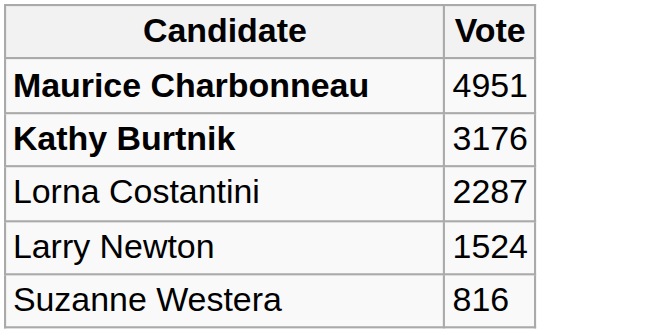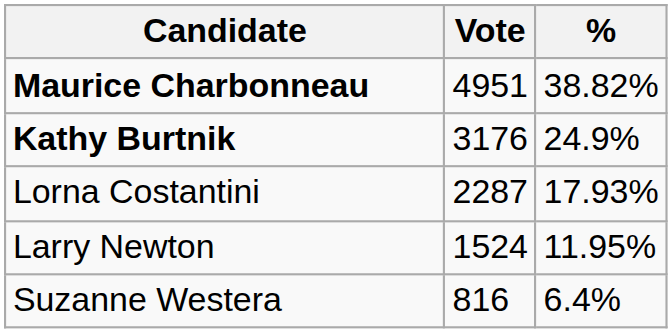 <table class="wikitable">
 <tr>
 <th bgcolor="#DDDDFF" width="200px">Candidate</th>
 <th bgcolor="#DDDDFF">Vote</th>
+<th bgcolor="#DDDDFF">%</th>
 </tr>
 <tr>
 <td><strong>Maurice Charbonneau</strong></td>
 <td>4951</td>
+<td>38.82%</td>
 </tr>
 <tr>
 <td><strong>Kathy Burtnik</strong></td>
 <td>3176</td>
+<td>24.9%</td>
 </tr>
 <tr>
 <td>Lorna Costantini</td>
 <td>2287</td>
+<td>17.93%</td>
 </tr>
 <tr>
 <td>Larry Newton</td>
 <td>1524</td>
+<td>11.95%</td>
 </tr>
 <tr>
 <td>Suzanne Westera</td>
 <td>816</td>
+<td>6.4%</td>
 </tr>
 </table>
